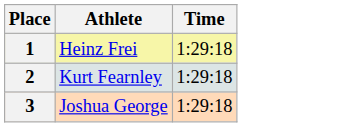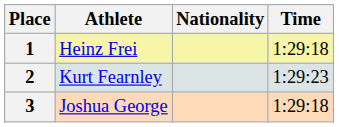 <table class="wikitable sortable">
 <tr>
 <th>Place</th>
 <th>Athlete</th>
+<th>Nationality</th>
 <th>Time</th>
 </tr>
 <tr bgcolor="#F7F6A8">
 <th>1</th>
 <td><a href='#'>Heinz Frei</a></td>
+<td></td>
 <td>1:29:18</td>
 </tr>
 <tr bgcolor="#DCE5E5">
 <th>2</th>
 <td><a href='#'>Kurt Fearnley</a></td>
-<td>1:29:18</td>
+<td></td>
+<td>1:29:23</td>
 </tr>
 <tr bgcolor="#FFDAB9">
 <th>3</th>
 <td><a href='#'>Joshua George</a></td>
+<td></td>
 <td>1:29:18</td>
 </tr>
 </table>
